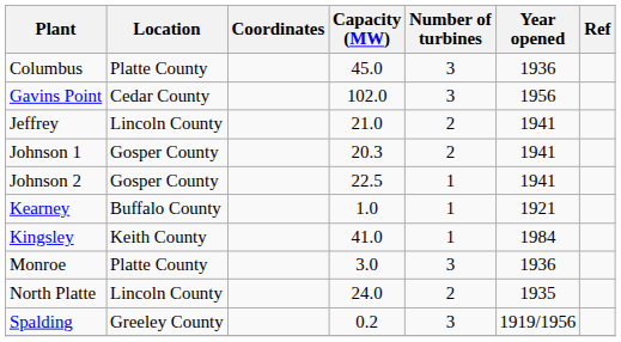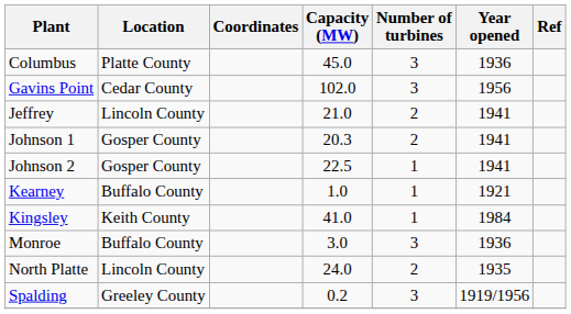 <table class="wikitable sortable">
 <tr>
 <th>Plant</th>
 <th>Location</th>
 <th>Coordinates</th>
 <th>Capacity<br>(<a href='#'>MW</a>)</th>
 <th>Number of<br>turbines</th>
 <th>Year<br>opened</th>
 <th>Ref</th>
 </tr>
 <tr>
 <td>Columbus</td>
 <td>Platte County</td>
 <td></td>
 <td align="center">45.0</td>
 <td align="center">3</td>
 <td align="center">1936</td>
 <td></td>
 </tr>
 <tr>
 <td><a href='#'>Gavins Point</a></td>
 <td>Cedar County</td>
 <td></td>
 <td align="center">102.0</td>
 <td align="center">3</td>
 <td align="center">1956</td>
 <td></td>
 </tr>
 <tr>
 <td>Jeffrey</td>
 <td>Lincoln County</td>
 <td></td>
 <td align="center">21.0</td>
 <td align="center">2</td>
 <td align="center">1941</td>
 <td></td>
 </tr>
 <tr>
 <td>Johnson 1</td>
 <td>Gosper County</td>
 <td></td>
 <td align="center">20.3</td>
 <td align="center">2</td>
 <td align="center">1941</td>
 <td></td>
 </tr>
 <tr>
 <td>Johnson 2</td>
 <td>Gosper County</td>
 <td></td>
 <td align="center">22.5</td>
 <td align="center">1</td>
 <td align="center">1941</td>
 <td></td>
 </tr>
 <tr>
 <td><a href='#'>Kearney</a></td>
 <td>Buffalo County</td>
 <td></td>
 <td align="center">1.0</td>
 <td align="center">1</td>
 <td align="center">1921</td>
 <td></td>
 </tr>
 <tr>
 <td><a href='#'>Kingsley</a></td>
 <td>Keith County</td>
 <td></td>
 <td align="center">41.0</td>
 <td align="center">1</td>
 <td align="center">1984</td>
 <td></td>
 </tr>
 <tr>
 <td>Monroe</td>
-<td>Platte County</td>
+<td>Buffalo County</td>
 <td></td>
 <td align="center">3.0</td>
 <td align="center">3</td>
 <td align="center">1936</td>
 <td></td>
 </tr>
 <tr>
 <td>North Platte</td>
 <td>Lincoln County</td>
 <td></td>
 <td align="center">24.0</td>
 <td align="center">2</td>
 <td align="center">1935</td>
 <td></td>
 </tr>
 <tr>
 <td><a href='#'>Spalding</a></td>
 <td>Greeley County</td>
 <td></td>
 <td align="center">0.2</td>
 <td align="center">3</td>
 <td align="center">1919/1956</td>
 <td></td>
 </tr>
 <tr>
 </tr>
 </table>
